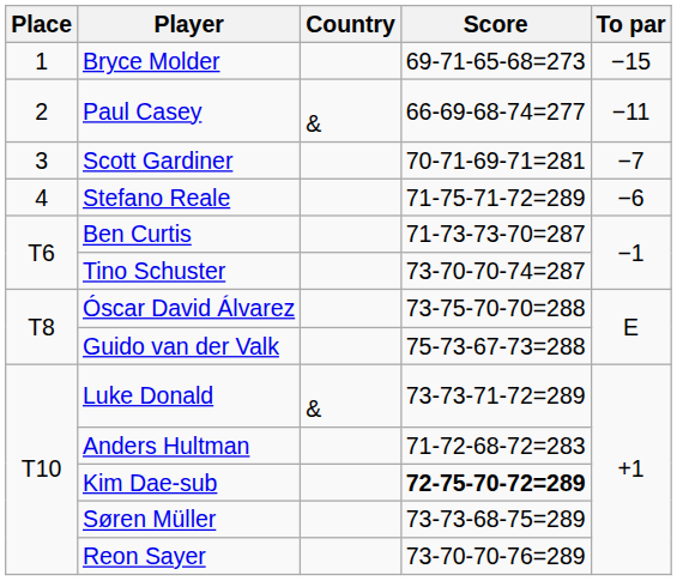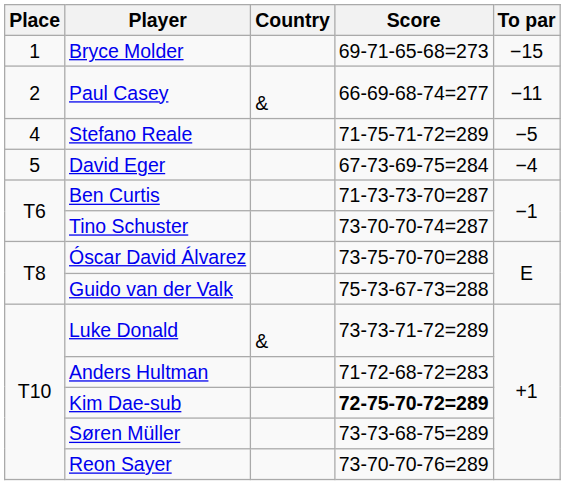 <table class="wikitable" style="font-size:95%;">
 <tr>
 <th>Place</th>
 <th>Player</th>
 <th>Country</th>
 <th>Score</th>
 <th>To par</th>
 </tr>
 <tr>
 <td align=center>1</td>
 <td><a href='#'>Bryce Molder</a></td>
 <td></td>
 <td>69-71-65-68=273</td>
 <td align=center>−15</td>
 </tr>
 <tr>
 <td align=center>2</td>
 <td><a href='#'>Paul Casey</a></td>
 <td><br>& </td>
 <td>66-69-68-74=277</td>
 <td align=center>−11</td>
 </tr>
 <tr>
-<td align=center>3</td>
-<td><a href='#'>Scott Gardiner</a></td>
-<td></td>
-<td>70-71-69-71=281</td>
-<td align=center>−7</td>
-</tr>
-<tr>
 <td align=center>4</td>
 <td><a href='#'>Stefano Reale</a></td>
 <td></td>
 <td>71-75-71-72=289</td>
-<td align=center>−6</td>
+<td align=center>−5</td>
+</tr>
+<tr>
+<td align=center>5</td>
+<td><a href='#'>David Eger</a></td>
+<td></td>
+<td>67-73-69-75=284</td>
+<td align=center>−4</td>
 </tr>
 <tr>
 <td align=center rowspan=2>T6</td>
 <td><a href='#'>Ben Curtis</a></td>
 <td></td>
 <td>71-73-73-70=287</td>
 <td align=center rowspan=2>−1</td>
 </tr>
 <tr>
 <td><a href='#'>Tino Schuster</a></td>
 <td></td>
 <td>73-70-70-74=287</td>
 </tr>
 <tr>
 <td align=center rowspan=2>T8</td>
 <td><a href='#'>Óscar David Álvarez</a></td>
 <td></td>
 <td>73-75-70-70=288</td>
 <td align=center rowspan=2>E</td>
 </tr>
 <tr>
 <td><a href='#'>Guido van der Valk</a></td>
 <td></td>
 <td>75-73-67-73=288</td>
 </tr>
 <tr>
 <td align=center rowspan=5>T10</td>
 <td><a href='#'>Luke Donald</a></td>
 <td><br>& </td>
 <td>73-73-71-72=289</td>
 <td align=center rowspan=5>+1</td>
 </tr>
 <tr>
 <td><a href='#'>Anders Hultman</a></td>
 <td></td>
 <td>71-72-68-72=283</td>
 </tr>
 <tr>
 <td><a href='#'>Kim Dae-sub</a></td>
 <td></td>
 <td><strong>72-75-70-72=289</strong></td>
 </tr>
 <tr>
 <td><a href='#'>Søren Müller</a></td>
 <td></td>
 <td>73-73-68-75=289</td>
 </tr>
 <tr>
 <td><a href='#'>Reon Sayer</a></td>
 <td></td>
 <td>73-70-70-76=289</td>
 </tr>
 </table>
